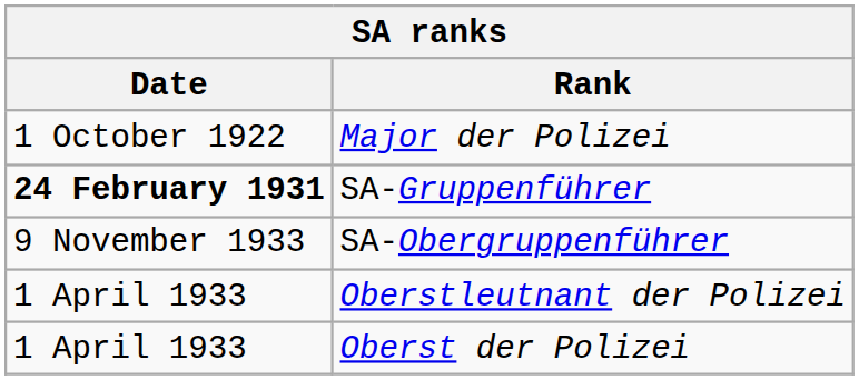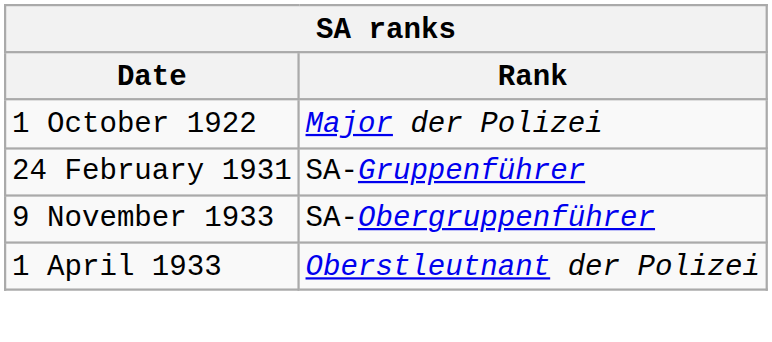 <table class="wikitable float-right">
 <tr>
 <th colspan="2">SA ranks</th>
 </tr>
 <tr>
 <th>Date</th>
 <th>Rank</th>
 </tr>
 <tr>
 <td>1 October 1922</td>
 <td><em><a href='#'>Major</a> der Polizei</em></td>
 </tr>
 <tr>
-<td><strong>24 February 1931</strong></td>
+<td>24 February 1931</td>
 <td>SA-<em><a href='#'>Gruppenführer</a></em></td>
 </tr>
 <tr>
 <td>9 November 1933</td>
 <td>SA-<em><a href='#'>Obergruppenführer</a></em></td>
 </tr>
 <tr>
 <td>1 April 1933</td>
 <td><em><a href='#'>Oberstleutnant</a> der Polizei</em></td>
 </tr>
-<tr>
-<td>1 April 1933</td>
-<td><em><a href='#'>Oberst</a> der Polizei</em></td>
-</tr>
 </table>
